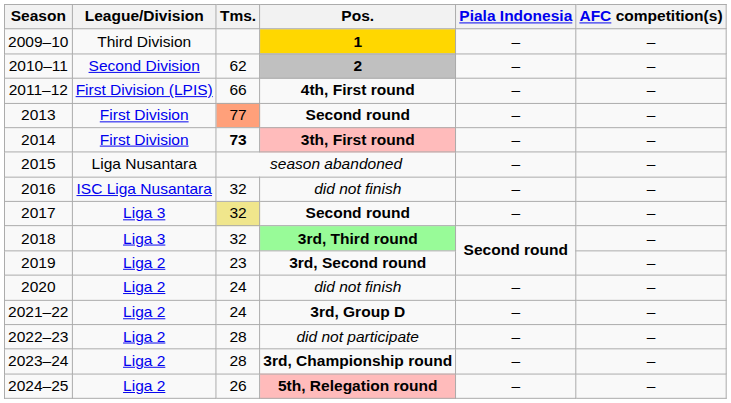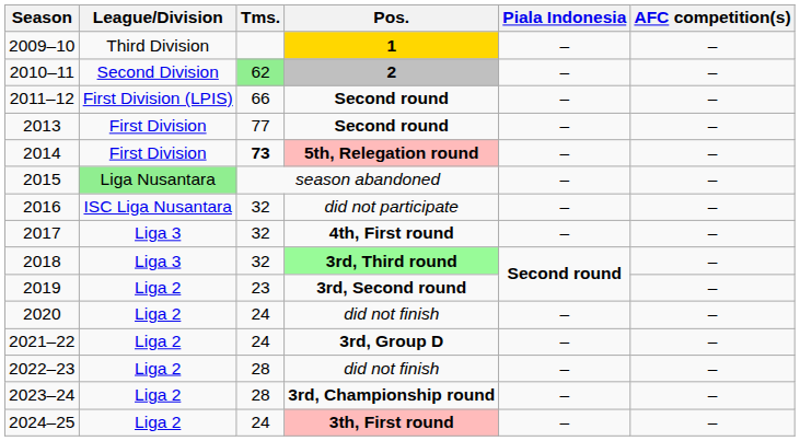 <table class="wikitable" style="text-align:center">
 <tr style="background:#efefef;">
 <th>Season</th>
 <th>League/Division</th>
 <th>Tms.</th>
 <th>Pos.</th>
 <th><a href='#'>Piala Indonesia</a></th>
 <th><a href='#'>AFC</a> competition(s)</th>
 </tr>
 <tr>
 <td>2009–10</td>
 <td>Third Division</td>
 <td></td>
 <td style="background: gold;"><strong>1</strong></td>
 <td>–</td>
 <td>–</td>
 </tr>
 <tr>
 <td>2010–11</td>
 <td><a href='#'>Second Division</a></td>
-<td>62</td>
+<td style="background: lightgreen;">62</td>
 <td style="background: silver;"><strong>2</strong></td>
 <td>–</td>
 <td>–</td>
 </tr>
 <tr>
 <td>2011–12</td>
 <td><a href='#'>First Division (LPIS)</a></td>
 <td>66</td>
-<td><strong>4th, First round</strong></td>
+<td><strong>Second round</strong></td>
 <td>–</td>
 <td>–</td>
 </tr>
 <tr>
 <td>2013</td>
 <td><a href='#'>First Division</a></td>
-<td style="background: lightsalmon;">77</td>
+<td>77</td>
 <td><strong>Second round</strong></td>
 <td>–</td>
 <td>–</td>
 </tr>
 <tr>
 <td>2014</td>
 <td><a href='#'>First Division</a></td>
 <td><strong>73</strong></td>
-<td style="background: #FFBBBB;"><strong>3th, First round</strong></td>
+<td style="background: #FFBBBB;"><strong>5th, Relegation round</strong></td>
 <td>–</td>
 <td>–</td>
 </tr>
 <tr>
 <td>2015</td>
-<td>Liga Nusantara</td>
+<td style="background: lightgreen;">Liga Nusantara</td>
 <td colspan="2"><em>season abandoned</em></td>
 <td>–</td>
 <td>–</td>
 </tr>
 <tr>
 <td>2016</td>
 <td><a href='#'>ISC Liga Nusantara</a></td>
 <td>32</td>
-<td><em>did not finish</em></td>
+<td><em>did not participate</em></td>
 <td>–</td>
 <td>–</td>
 </tr>
 <tr>
 <td>2017</td>
 <td><a href='#'>Liga 3</a></td>
-<td style="background: khaki;">32</td>
-<td><strong>Second round</strong></td>
+<td>32</td>
+<td><strong>4th, First round</strong></td>
 <td>–</td>
 <td>–</td>
 </tr>
 <tr>
 <td>2018</td>
 <td><a href='#'>Liga 3</a></td>
 <td>32</td>
 <td style="background: palegreen;"><strong>3rd, Third round</strong></td>
 <td rowspan="2"><strong>Second round</strong></td>
 <td>–</td>
 </tr>
 <tr>
 <td>2019</td>
 <td><a href='#'>Liga 2</a></td>
 <td>23</td>
 <td><strong>3rd, Second round</strong></td>
 <td>–</td>
 </tr>
 <tr>
 <td>2020</td>
 <td><a href='#'>Liga 2</a></td>
 <td>24</td>
 <td><em>did not finish</em></td>
 <td>–</td>
 <td>–</td>
 </tr>
 <tr>
 <td>2021–22</td>
 <td><a href='#'>Liga 2</a></td>
 <td>24</td>
 <td><strong>3rd, Group D</strong></td>
 <td>–</td>
 <td>–</td>
 </tr>
 <tr>
 <td>2022–23</td>
 <td><a href='#'>Liga 2</a></td>
 <td>28</td>
-<td><em>did not participate</em></td>
+<td><em>did not finish</em></td>
 <td>–</td>
 <td>–</td>
 </tr>
 <tr>
 <td>2023–24</td>
 <td><a href='#'>Liga 2</a></td>
 <td>28</td>
 <td><strong>3rd, Championship round</strong></td>
 <td>–</td>
 <td>–</td>
 </tr>
 <tr>
 <td>2024–25</td>
 <td><a href='#'>Liga 2</a></td>
-<td>26</td>
-<td style="background: #FFBBBB;"><strong>5th, Relegation round</strong></td>
+<td>24</td>
+<td style="background: #FFBBBB;"><strong>3th, First round</strong></td>
 <td>–</td>
 <td>–</td>
 </tr>
 </table>
